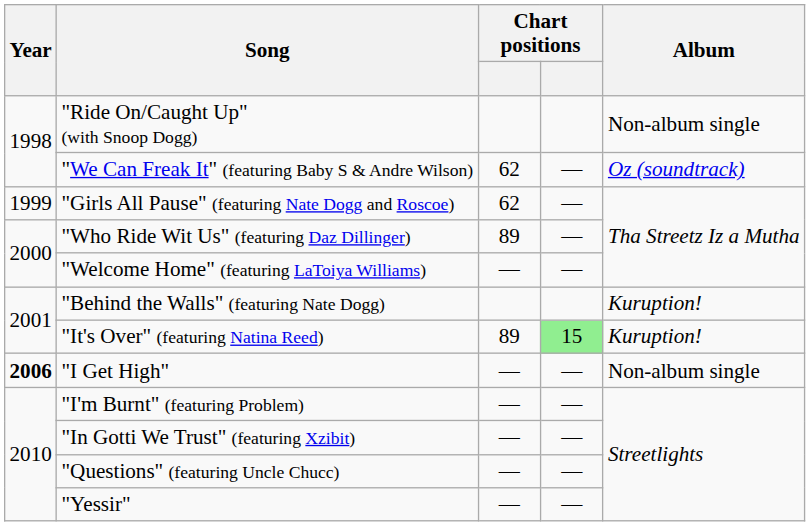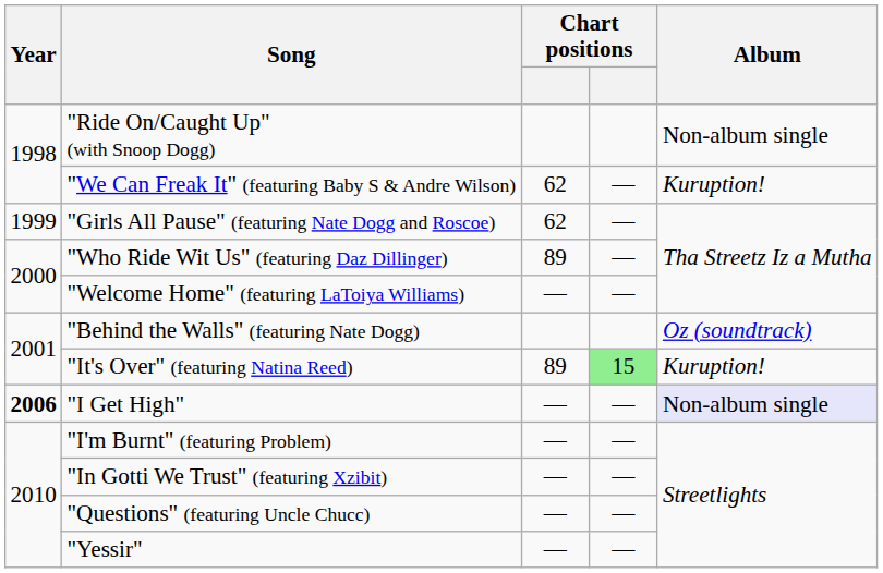 <table class="wikitable">
 <tr>
 <th rowspan="2">Year</th>
 <th rowspan="2">Song</th>
 <th colspan="2">Chart positions</th>
 <th rowspan="2">Album</th>
 </tr>
 <tr>
 <th width="40"><br></th>
 <th width="40"><br></th>
 </tr>
 <tr>
 <td rowspan="2">1998</td>
 <td>"Ride On/Caught Up"<br><small>(with Snoop Dogg)</small></td>
 <td></td>
 <td></td>
 <td>Non-album single</td>
 </tr>
 <tr>
 <td>"<a href='#'>We Can Freak It</a>" <small>(featuring Baby S & Andre Wilson)</small></td>
 <td style="text-align:center;">62</td>
 <td style="text-align:center;">—</td>
-<td><em><a href='#'>Oz (soundtrack)</a></em></td>
+<td><em>Kuruption!</em></td>
 </tr>
 <tr>
 <td style="text-align:center;">1999</td>
 <td>"Girls All Pause" <small>(featuring <a href='#'>Nate Dogg</a> and <a href='#'>Roscoe</a>)</small></td>
 <td style="text-align:center;">62</td>
 <td style="text-align:center;">—</td>
 <td rowspan=3><em>Tha Streetz Iz a Mutha</em></td>
 </tr>
 <tr>
 <td style="text-align:center;" rowspan="2">2000</td>
 <td>"Who Ride Wit Us" <small>(featuring <a href='#'>Daz Dillinger</a>)</small></td>
 <td style="text-align:center;">89</td>
 <td style="text-align:center;">—</td>
 </tr>
 <tr>
 <td>"Welcome Home" <small>(featuring <a href='#'>LaToiya Williams</a>)</small></td>
 <td style="text-align:center;">—</td>
 <td style="text-align:center;">—</td>
 </tr>
 <tr>
 <td rowspan="2">2001</td>
 <td>"Behind the Walls" <small>(featuring Nate Dogg)</small></td>
 <td></td>
 <td></td>
-<td><em>Kuruption!</em></td>
+<td><em><a href='#'>Oz (soundtrack)</a></em></td>
 </tr>
 <tr>
 <td>"It's Over" <small>(featuring <a href='#'>Natina Reed</a>)</small></td>
 <td style="text-align:center;">89</td>
 <td style="background: lightgreen; text-align:center;">15</td>
 <td><em>Kuruption!</em></td>
 </tr>
 <tr>
 <td style="text-align:center;"><strong>2006</strong></td>
 <td>"I Get High"</td>
 <td style="text-align:center;">—</td>
 <td style="text-align:center;">—</td>
-<td>Non-album single</td>
+<td style="background: lavender;">Non-album single</td>
 </tr>
 <tr>
 <td style="text-align:center;" rowspan="4">2010</td>
 <td>"I'm Burnt" <small>(featuring Problem)</small></td>
 <td style="text-align:center;">—</td>
 <td style="text-align:center;">—</td>
 <td rowspan=4><em>Streetlights</em></td>
 </tr>
 <tr>
 <td>"In Gotti We Trust" <small>(featuring <a href='#'>Xzibit</a>)</small></td>
 <td style="text-align:center;">—</td>
 <td style="text-align:center;">—</td>
 </tr>
 <tr>
 <td>"Questions" <small>(featuring Uncle Chucc)</small></td>
 <td style="text-align:center;">—</td>
 <td style="text-align:center;">—</td>
 </tr>
 <tr>
 <td>"Yessir"</td>
 <td style="text-align:center;">—</td>
 <td style="text-align:center;">—</td>
 </tr>
 </table>
